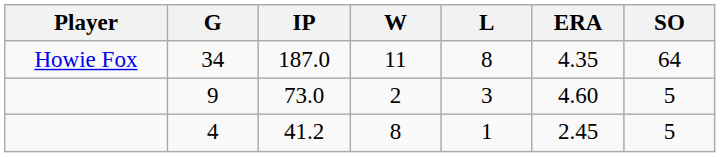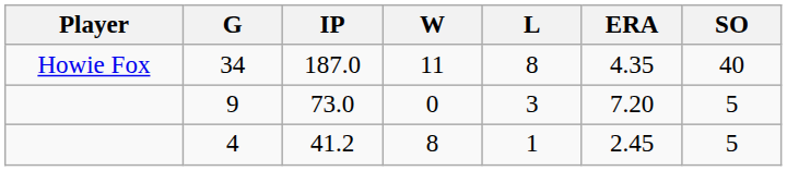 <table class="wikitable sortable">
 <tr>
 <th bgcolor="#DDDDFF" width="16%">Player</th>
 <th bgcolor="#DDDDFF" width="9%">G</th>
 <th bgcolor="#DDDDFF" width="9%">IP</th>
 <th bgcolor="#DDDDFF" width="9%">W</th>
 <th bgcolor="#DDDDFF" width="9%">L</th>
 <th bgcolor="#DDDDFF" width="9%">ERA</th>
 <th bgcolor="#DDDDFF" width="9%">SO</th>
 </tr>
 <tr align="center">
 <td><a href='#'>Howie Fox</a></td>
 <td>34</td>
 <td>187.0</td>
 <td>11</td>
 <td>8</td>
 <td>4.35</td>
-<td>64</td>
+<td>40</td>
 </tr>
 <tr align="center">
 <td></td>
 <td>9</td>
 <td>73.0</td>
-<td>2</td>
+<td>0</td>
 <td>3</td>
-<td>4.60</td>
+<td>7.20</td>
 <td>5</td>
 </tr>
 <tr align="center">
 <td></td>
 <td>4</td>
 <td>41.2</td>
 <td>8</td>
 <td>1</td>
 <td>2.45</td>
 <td>5</td>
 </tr>
 </table>
